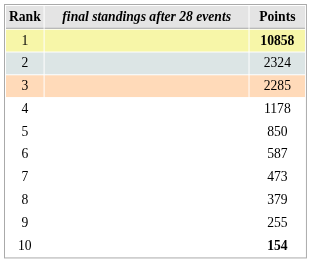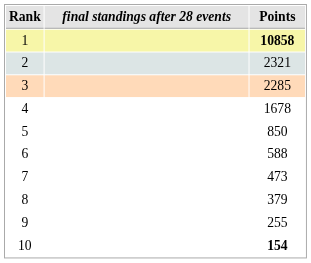 <table cellspacing="1" cellpadding="3" style="border:1px solid #AAAAAA;font-size:86%">
 <tr style="background-color: #E4E4E4;">
 <th style="border-bottom:1px solid #AAAAAA; width: 10px;">Rank</th>
 <th style="border-bottom:1px solid #AAAAAA; width: 200px;"><em>final standings after 28 events</em></th>
 <th style="border-bottom:1px solid #AAAAAA; width: 50px;">Points</th>
 </tr>
 <tr style="background:#f7f6a8;">
 <td align=center>1</td>
 <td><strong></strong> </td>
 <td align=center><strong>10858</strong></td>
 </tr>
 <tr style="background:#dce5e5;">
 <td align=center>2</td>
 <td></td>
-<td align=center>2324</td>
+<td align=center>2321</td>
 </tr>
 <tr style="background:#ffdab9;">
 <td align=center>3</td>
 <td></td>
 <td align=center>2285</td>
 </tr>
 <tr>
 <td align=center>4</td>
 <td></td>
-<td align=center>1178</td>
+<td align=center>1678</td>
 </tr>
 <tr>
 <td align=center>5</td>
 <td></td>
 <td align=center>850</td>
 </tr>
 <tr>
 <td align=center>6</td>
 <td>  </td>
-<td align=center>587</td>
+<td align=center>588</td>
 </tr>
 <tr>
 <td align=center>7</td>
 <td></td>
 <td align=center>473</td>
 </tr>
 <tr>
 <td align=center>8</td>
 <td></td>
 <td align=center>379</td>
 </tr>
 <tr>
 <td align=center>9</td>
 <td></td>
 <td align=center>255</td>
 </tr>
 <tr>
 <td align=center>10</td>
 <td></td>
 <td align=center><strong>154</strong></td>
 </tr>
 </table>
